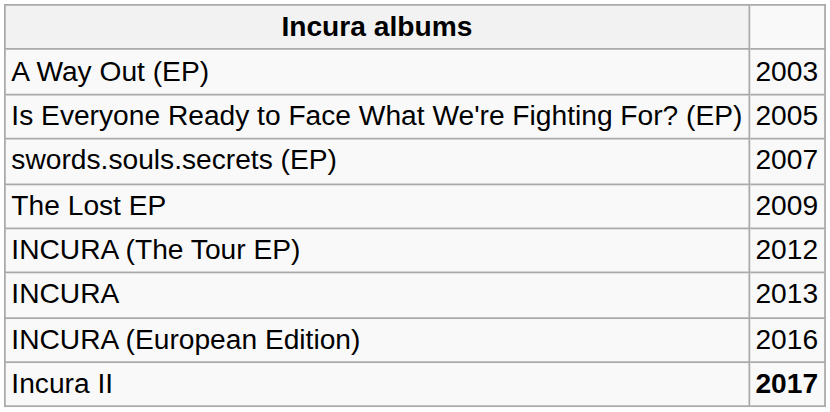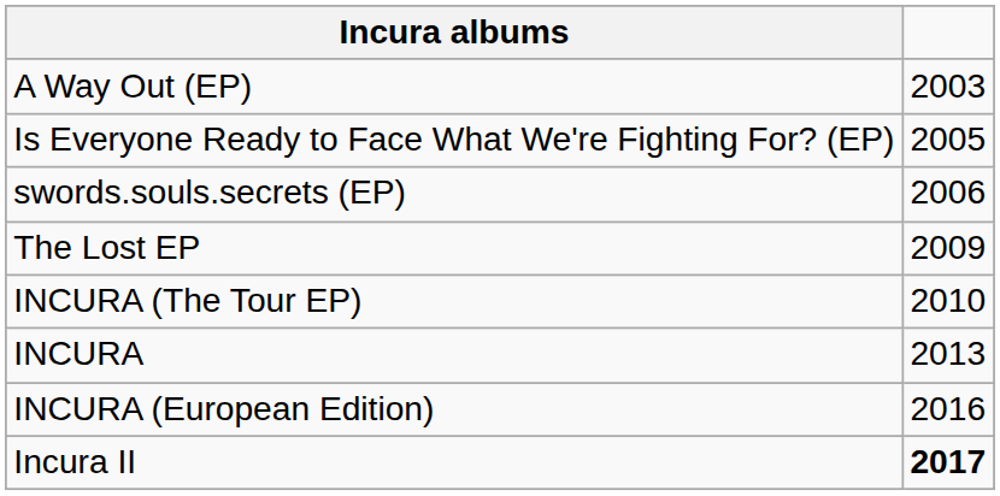 <table class="wikitable">
 <tr>
 <th>Incura albums</th>
 </tr>
 <tr>
 <td>A Way Out (EP)</td>
 <td>2003</td>
 </tr>
 <tr>
 <td>Is Everyone Ready to Face What We're Fighting For? (EP)</td>
 <td>2005</td>
 </tr>
 <tr>
 <td>swords.souls.secrets (EP)</td>
-<td>2007</td>
+<td>2006</td>
 </tr>
 <tr>
 <td>The Lost EP</td>
 <td>2009</td>
 </tr>
 <tr>
 <td>INCURA (The Tour EP)</td>
-<td>2012</td>
+<td>2010</td>
 </tr>
 <tr>
 <td>INCURA</td>
 <td>2013</td>
 </tr>
 <tr>
 <td>INCURA (European Edition)</td>
 <td>2016</td>
 </tr>
 <tr>
 <td>Incura II</td>
 <td><strong>2017</strong></td>
 </tr>
 </table>
